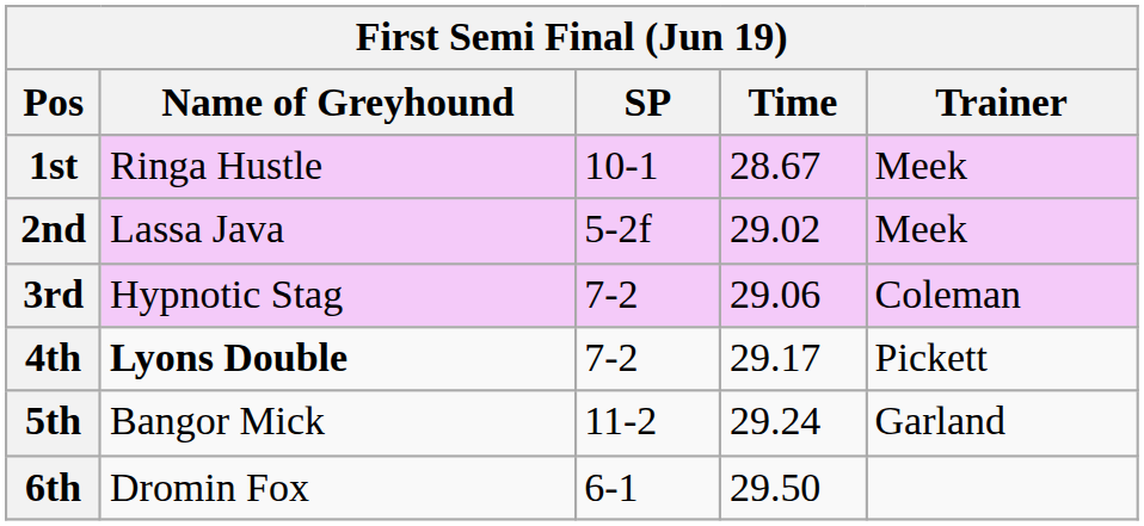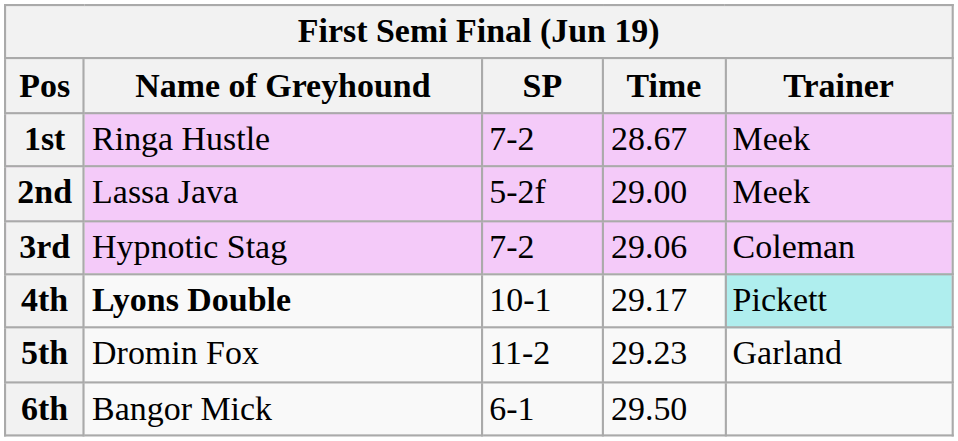 <table class="wikitable">
 <tr>
 <th colspan="6">First Semi Final (Jun 19)</th>
 </tr>
 <tr>
 <th width=30>Pos</th>
 <th width=180>Name of Greyhound</th>
 <th width=50>SP</th>
 <th width=50>Time</th>
 <th width=100>Trainer</th>
 </tr>
 <tr style="background: #f4caf9;">
 <th>1st</th>
 <td>Ringa Hustle</td>
-<td>10-1</td>
+<td>7-2</td>
 <td>28.67</td>
 <td>Meek</td>
 </tr>
 <tr style="background: #f4caf9;">
 <th>2nd</th>
 <td>Lassa Java</td>
 <td>5-2f</td>
-<td>29.02</td>
+<td>29.00</td>
 <td>Meek</td>
 </tr>
 <tr style="background: #f4caf9;">
 <th>3rd</th>
 <td>Hypnotic Stag</td>
 <td>7-2</td>
 <td>29.06</td>
 <td>Coleman</td>
 </tr>
 <tr>
 <th>4th</th>
 <td><strong>Lyons Double</strong></td>
-<td>7-2</td>
+<td>10-1</td>
 <td>29.17</td>
-<td>Pickett</td>
+<td style="background: paleturquoise;">Pickett</td>
 </tr>
 <tr>
 <th>5th</th>
-<td>Bangor Mick</td>
+<td>Dromin Fox</td>
 <td>11-2</td>
-<td>29.24</td>
+<td>29.23</td>
 <td>Garland</td>
 </tr>
 <tr>
 <th>6th</th>
-<td>Dromin Fox</td>
+<td>Bangor Mick</td>
 <td>6-1</td>
 <td>29.50</td>
 <td></td>
 </tr>
 </table>
